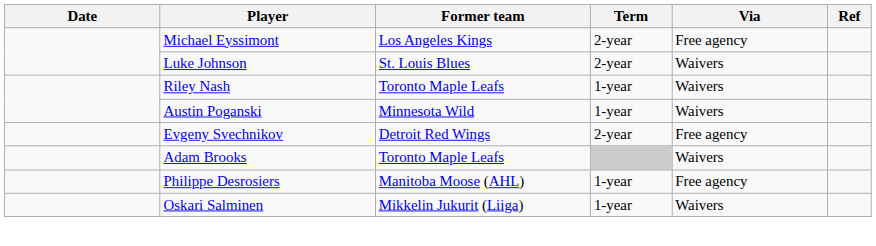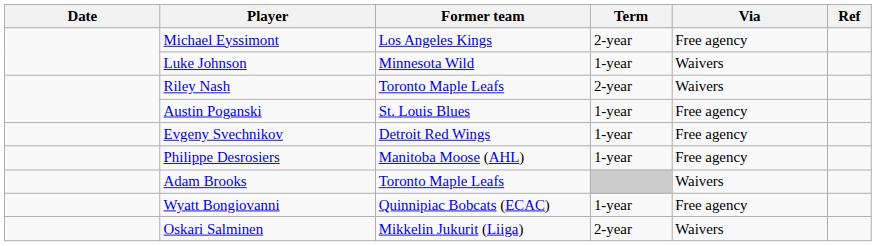 <table class="wikitable">
 <tr style="background:#ddd; text-align:center;">
 <th style="width: 10em;">Date</th>
 <th style="width: 14em;">Player</th>
 <th style="width: 14em;">Former team</th>
 <th style="width: 5em;">Term</th>
 <th style="width: 10em;">Via</th>
 <th style="width: 2.5em;">Ref</th>
 </tr>
 <tr>
 <td rowspan=2></td>
 <td><a href='#'>Michael Eyssimont</a></td>
 <td><a href='#'>Los Angeles Kings</a></td>
 <td>2-year</td>
 <td>Free agency</td>
 <td></td>
 </tr>
 <tr>
 <td><a href='#'>Luke Johnson</a></td>
-<td><a href='#'>St. Louis Blues</a></td>
-<td>2-year</td>
+<td><a href='#'>Minnesota Wild</a></td>
+<td>1-year</td>
 <td>Waivers</td>
 <td></td>
 </tr>
 <tr>
 <td rowspan=2></td>
 <td><a href='#'>Riley Nash</a></td>
 <td><a href='#'>Toronto Maple Leafs</a></td>
-<td>1-year</td>
+<td>2-year</td>
 <td>Waivers</td>
 <td></td>
 </tr>
 <tr>
 <td><a href='#'>Austin Poganski</a></td>
-<td><a href='#'>Minnesota Wild</a></td>
+<td><a href='#'>St. Louis Blues</a></td>
 <td>1-year</td>
-<td>Waivers</td>
+<td>Free agency</td>
 <td></td>
 </tr>
 <tr>
 <td></td>
 <td><a href='#'>Evgeny Svechnikov</a></td>
 <td><a href='#'>Detroit Red Wings</a></td>
-<td>2-year</td>
+<td>1-year</td>
+<td>Free agency</td>
+<td></td>
+</tr>
+<tr>
+<td></td>
+<td><a href='#'>Philippe Desrosiers</a></td>
+<td><a href='#'>Manitoba Moose</a> (<a href='#'>AHL</a>)</td>
+<td>1-year</td>
 <td>Free agency</td>
 <td></td>
 </tr>
 <tr>
 <td></td>
 <td><a href='#'>Adam Brooks</a></td>
 <td><a href='#'>Toronto Maple Leafs</a></td>
 <td style="background:#ccc;"></td>
 <td>Waivers</td>
 <td></td>
 </tr>
 <tr>
 <td></td>
-<td><a href='#'>Philippe Desrosiers</a></td>
-<td><a href='#'>Manitoba Moose</a> (<a href='#'>AHL</a>)</td>
+<td><a href='#'>Wyatt Bongiovanni</a></td>
+<td><a href='#'>Quinnipiac Bobcats</a> (<a href='#'>ECAC</a>)</td>
 <td>1-year</td>
 <td>Free agency</td>
 <td></td>
 </tr>
 <tr>
 <td></td>
 <td><a href='#'>Oskari Salminen</a></td>
 <td><a href='#'>Mikkelin Jukurit</a> (<a href='#'>Liiga</a>)</td>
-<td>1-year</td>
+<td>2-year</td>
 <td>Waivers</td>
 <td></td>
 </tr>
 </table>
